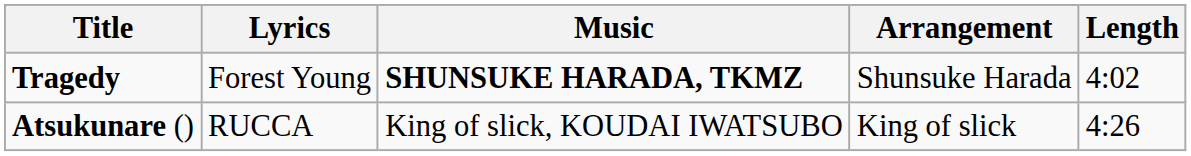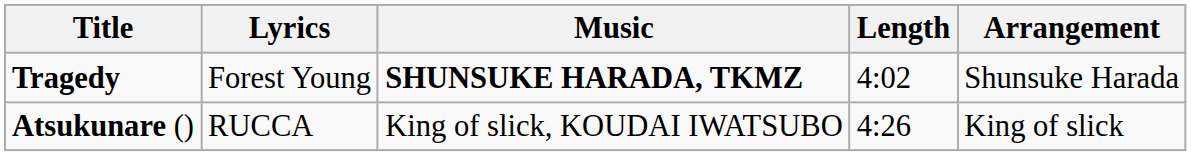 <table class="wikitable">
 <tr>
 <th>Title</th>
 <th>Lyrics</th>
 <th>Music</th>
+<th>Length</th>
 <th>Arrangement</th>
-<th>Length</th>
 </tr>
 <tr>
 <td><strong>Tragedy</strong></td>
 <td>Forest Young</td>
 <td><strong>SHUNSUKE HARADA, TKMZ</strong></td>
+<td>4:02</td>
 <td>Shunsuke Harada</td>
-<td>4:02</td>
 </tr>
 <tr>
 <td><strong>Atsukunare</strong> (<small></small>)</td>
 <td>RUCCA</td>
 <td>King of slick, KOUDAI IWATSUBO</td>
+<td>4:26</td>
 <td>King of slick</td>
-<td>4:26</td>
 </tr>
 </table>
